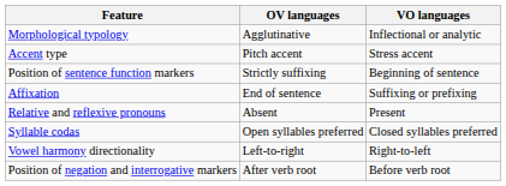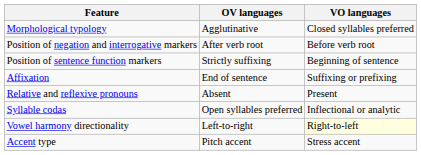 <table class="wikitable">
 <tr>
 <th>Feature</th>
 <th>OV languages</th>
 <th>VO languages</th>
 </tr>
 <tr>
 <td><a href='#'>Morphological typology</a></td>
 <td>Agglutinative</td>
-<td>Inflectional or analytic</td>
+<td>Closed syllables preferred</td>
 </tr>
 <tr>
-<td><a href='#'>Accent</a> type</td>
-<td>Pitch accent</td>
-<td>Stress accent</td>
+<td>Position of <a href='#'>negation</a> and <a href='#'>interrogative</a> markers</td>
+<td>After verb root</td>
+<td>Before verb root</td>
 </tr>
 <tr>
 <td>Position of <a href='#'>sentence function</a> markers</td>
 <td>Strictly suffixing</td>
 <td>Beginning of sentence</td>
 </tr>
 <tr>
 <td><a href='#'>Affixation</a></td>
 <td>End of sentence</td>
 <td>Suffixing or prefixing</td>
 </tr>
 <tr>
 <td><a href='#'>Relative</a> and <a href='#'>reflexive pronouns</a></td>
 <td>Absent</td>
 <td>Present</td>
 </tr>
 <tr>
 <td><a href='#'>Syllable codas</a></td>
 <td>Open syllables preferred</td>
-<td>Closed syllables preferred</td>
+<td>Inflectional or analytic</td>
 </tr>
 <tr>
 <td><a href='#'>Vowel harmony</a> directionality</td>
 <td>Left-to-right</td>
-<td>Right-to-left</td>
+<td style="background: lightyellow;">Right-to-left</td>
 </tr>
 <tr>
-<td>Position of <a href='#'>negation</a> and <a href='#'>interrogative</a> markers</td>
-<td>After verb root</td>
-<td>Before verb root</td>
+<td><a href='#'>Accent</a> type</td>
+<td>Pitch accent</td>
+<td>Stress accent</td>
 </tr>
 </table>
